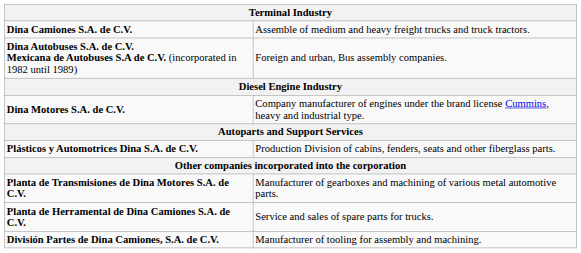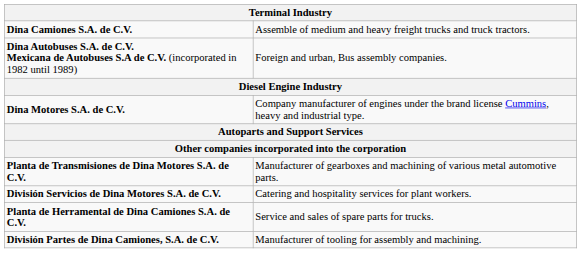 <table class="wikitable sortable">
 <tr>
 <th colspan="2">Terminal Industry</th>
 </tr>
 <tr>
 <td><strong>Dina Camiones S.A. de C.V.</strong></td>
 <td>Assemble of medium and heavy freight trucks and truck tractors.</td>
 </tr>
 <tr>
 <td><strong>Dina Autobuses S.A. de C.V.</strong><br><strong>Mexicana de Autobuses S.A de C.V.</strong> (incorporated in 1982 until 1989)</td>
 <td>Foreign and urban, Bus assembly companies.</td>
 </tr>
 <tr>
 <th colspan="2">Diesel Engine Industry</th>
 </tr>
 <tr>
 <td><strong>Dina Motores S.A. de C.V.</strong></td>
 <td>Company manufacturer of engines under the brand license <a href='#'>Cummins</a>, heavy and industrial type.</td>
 </tr>
 <tr>
 <th colspan="2">Autoparts and Support Services</th>
 </tr>
 <tr>
-<td><strong>Plásticos y Automotrices Dina S.A. de C.V.</strong></td>
-<td>Production Division of cabins, fenders, seats and other fiberglass parts.</td>
-</tr>
-<tr>
 <th colspan="2">Other companies incorporated into the corporation</th>
 </tr>
 <tr>
 <td><strong>Planta de Transmisiones de Dina Motores S.A. de C.V.</strong></td>
 <td>Manufacturer of gearboxes and machining of various metal automotive parts.</td>
+</tr>
+<tr>
+<td><strong>División Servicios de Dina Motores S.A. de C.V.</strong></td>
+<td>Catering and hospitality services for plant workers.</td>
 </tr>
 <tr>
 <td><strong>Planta de Herramental de Dina Camiones S.A. de C.V.</strong></td>
 <td>Service and sales of spare parts for trucks.</td>
 </tr>
 <tr>
 <td><strong>División Partes de Dina Camiones, S.A. de C.V.</strong></td>
 <td>Manufacturer of tooling for assembly and machining.</td>
 </tr>
 </table>
